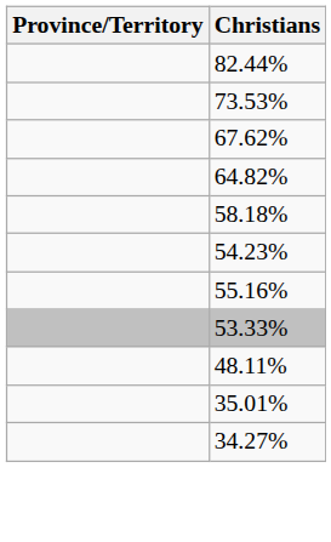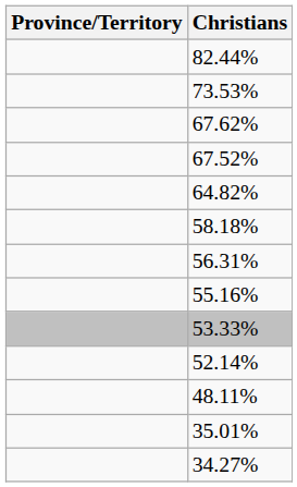 <table class="wikitable sortable"style="margin-left: auto; margin-right: auto; float: right;">
 <tr>
 <th>Province/Territory<br></th>
 <th>Christians</th>
 </tr>
 <tr>
 <td></td>
 <td>82.44%</td>
 </tr>
 <tr>
 <td></td>
 <td>73.53%</td>
 </tr>
 <tr>
 <td></td>
 <td>67.62%</td>
 </tr>
 <tr>
 <td></td>
+<td>67.52%</td>
+</tr>
+<tr>
+<td></td>
 <td>64.82%</td>
 </tr>
 <tr>
 <td></td>
 <td>58.18%</td>
 </tr>
 <tr>
 <td></td>
-<td>54.23%</td>
+<td>56.31%</td>
 </tr>
 <tr>
 <td></td>
 <td>55.16%</td>
 </tr>
 <tr>
 <td style="background:silver"></td>
 <td style="background:silver">53.33%</td>
+</tr>
+<tr>
+<td></td>
+<td>52.14%</td>
 </tr>
 <tr>
 <td></td>
 <td>48.11%</td>
 </tr>
 <tr>
 <td></td>
 <td>35.01%</td>
 </tr>
 <tr>
 <td></td>
 <td>34.27%</td>
 </tr>
 </table>
